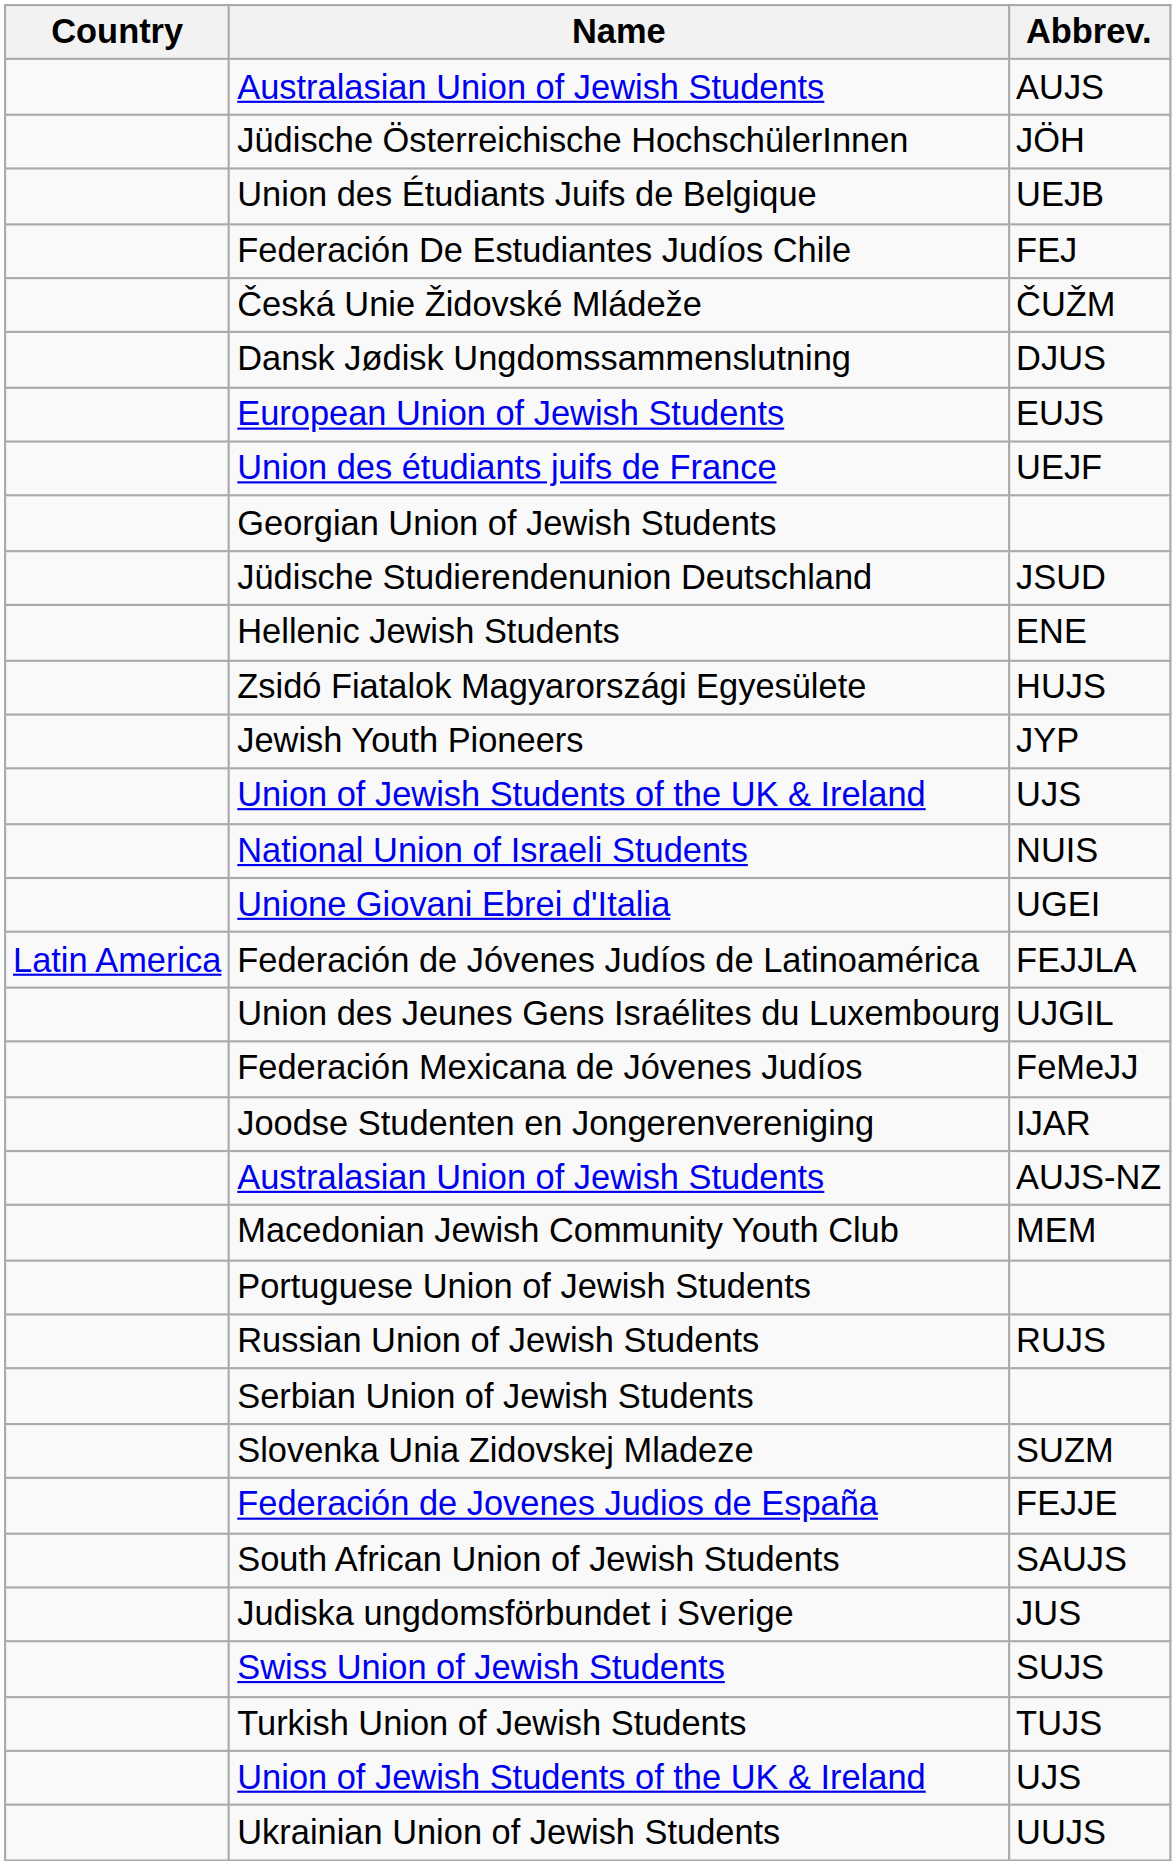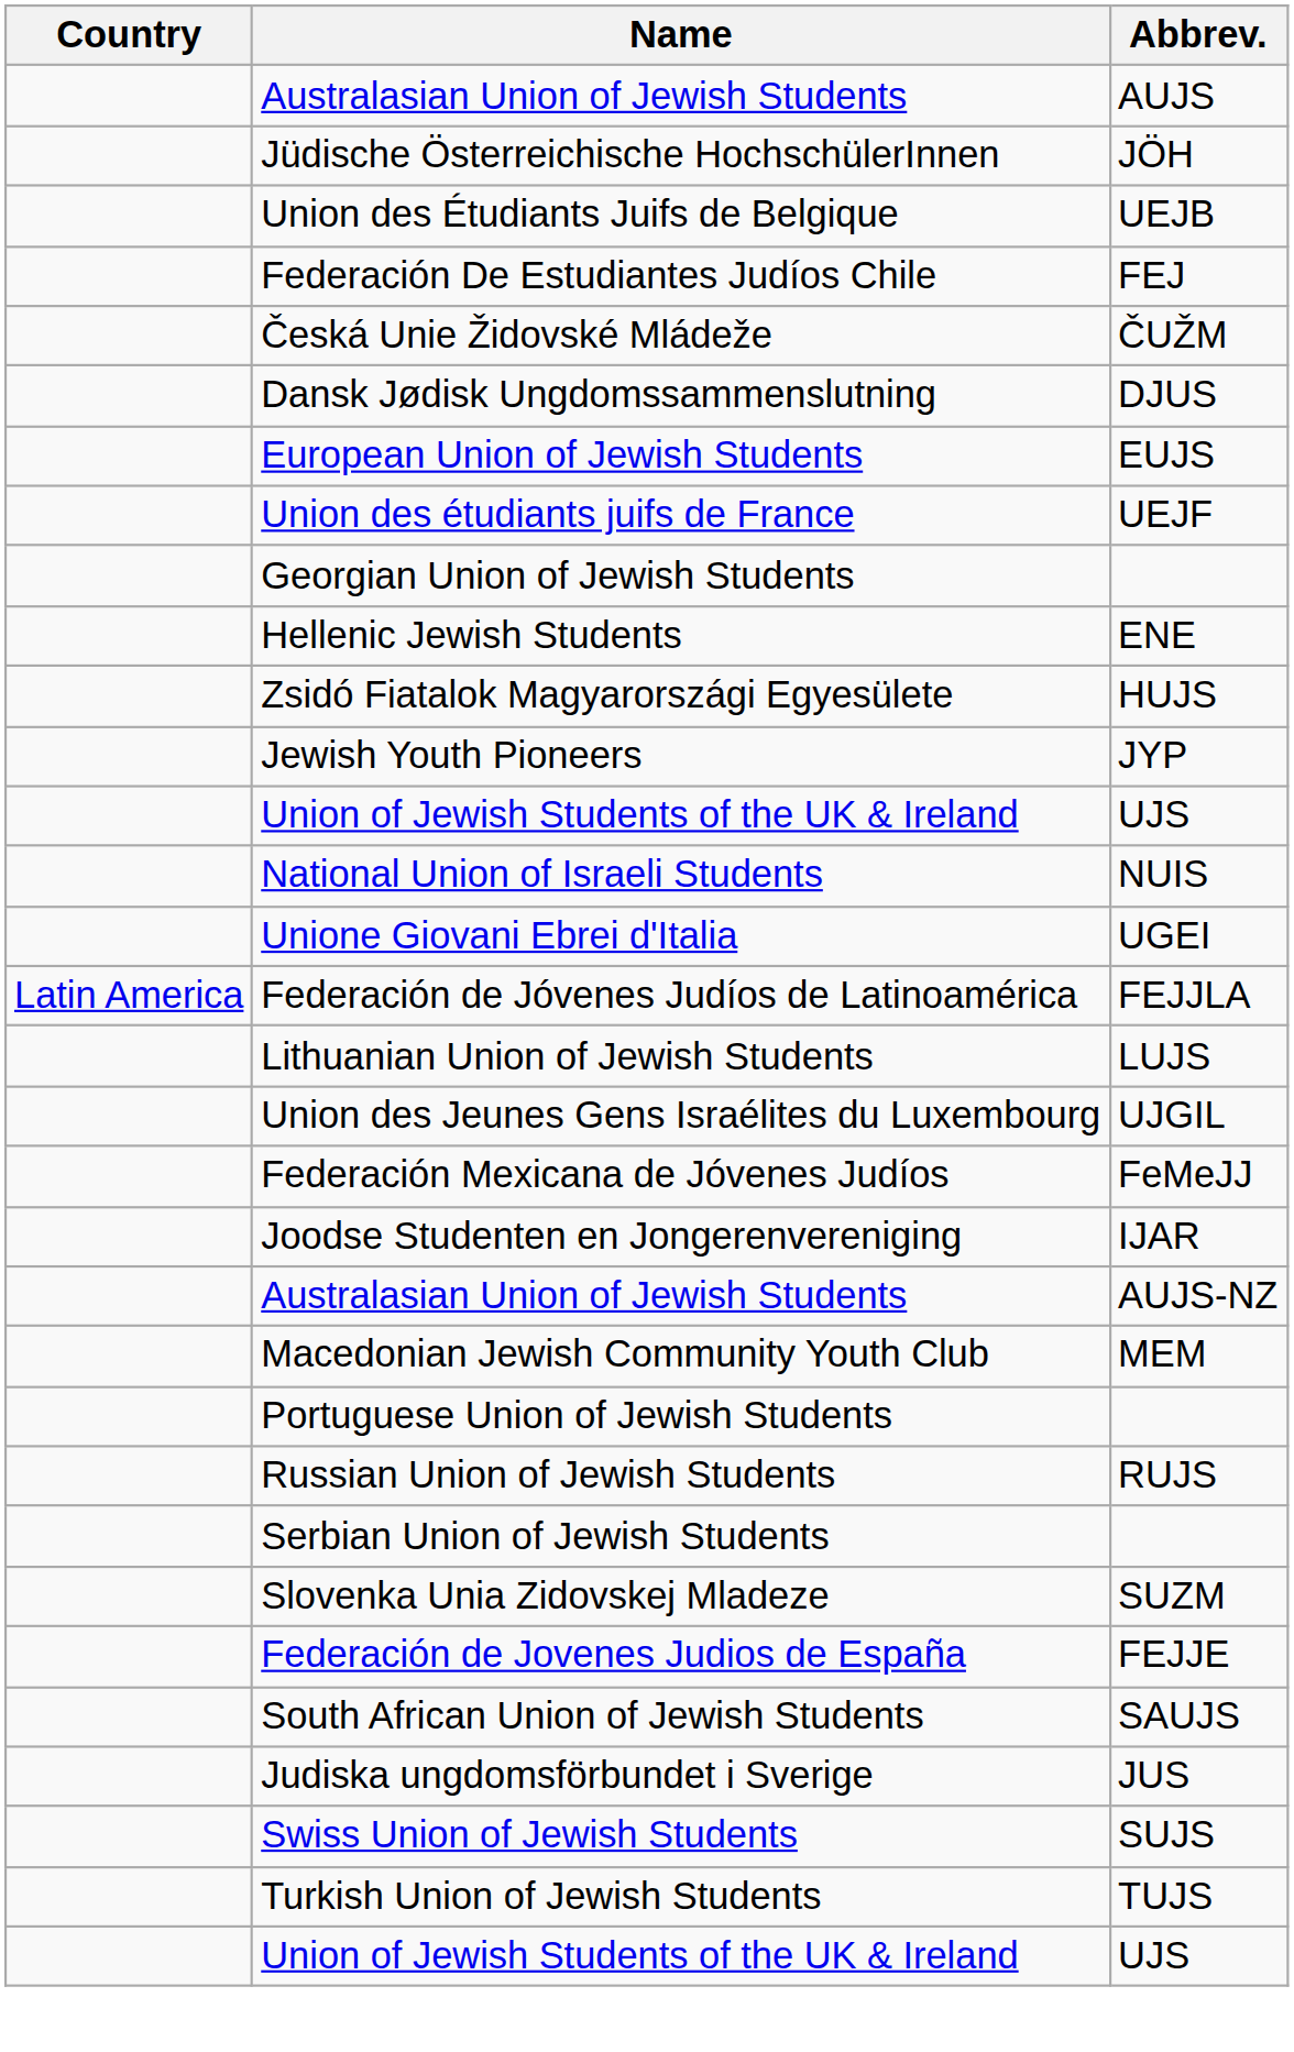 <table class="wikitable">
 <tr>
 <th>Country</th>
 <th>Name</th>
 <th>Abbrev.</th>
 </tr>
 <tr>
 <td></td>
 <td><a href='#'>Australasian Union of Jewish Students</a></td>
 <td>AUJS</td>
 </tr>
 <tr>
 <td></td>
 <td>Jüdische Österreichische HochschülerInnen</td>
 <td>JÖH</td>
 </tr>
 <tr>
 <td></td>
 <td>Union des Étudiants Juifs de Belgique</td>
 <td>UEJB</td>
 </tr>
 <tr>
 <td></td>
 <td>Federación De Estudiantes Judíos Chile</td>
 <td>FEJ</td>
 </tr>
 <tr>
 <td></td>
 <td>Česká Unie Židovské Mládeže</td>
 <td>ČUŽM</td>
 </tr>
 <tr>
 <td></td>
 <td>Dansk Jødisk Ungdomssammenslutning</td>
 <td>DJUS</td>
 </tr>
 <tr>
 <td></td>
 <td><a href='#'>European Union of Jewish Students</a></td>
 <td>EUJS</td>
 </tr>
 <tr>
 <td></td>
 <td><a href='#'>Union des étudiants juifs de France</a></td>
 <td>UEJF</td>
 </tr>
 <tr>
 <td></td>
 <td>Georgian Union of Jewish Students</td>
 <td></td>
 </tr>
 <tr>
 <td></td>
-<td>Jüdische Studierendenunion Deutschland</td>
-<td>JSUD</td>
-</tr>
-<tr>
-<td></td>
 <td>Hellenic Jewish Students</td>
 <td>ENE</td>
 </tr>
 <tr>
 <td></td>
 <td>Zsidó Fiatalok Magyarországi Egyesülete</td>
 <td>HUJS</td>
 </tr>
 <tr>
 <td></td>
 <td>Jewish Youth Pioneers</td>
 <td>JYP</td>
 </tr>
 <tr>
 <td></td>
 <td><a href='#'>Union of Jewish Students of the UK & Ireland</a></td>
 <td>UJS</td>
 </tr>
 <tr>
 <td></td>
 <td><a href='#'>National Union of Israeli Students</a></td>
 <td>NUIS</td>
 </tr>
 <tr>
 <td></td>
 <td><a href='#'>Unione Giovani Ebrei d'Italia</a></td>
 <td>UGEI</td>
 </tr>
 <tr>
 <td><a href='#'>Latin America</a></td>
 <td>Federación de Jóvenes Judíos de Latinoamérica</td>
 <td>FEJJLA</td>
+</tr>
+<tr>
+<td></td>
+<td>Lithuanian Union of Jewish Students</td>
+<td>LUJS</td>
 </tr>
 <tr>
 <td></td>
 <td>Union des Jeunes Gens Israélites du Luxembourg</td>
 <td>UJGIL</td>
 </tr>
 <tr>
 <td></td>
 <td>Federación Mexicana de Jóvenes Judíos</td>
 <td>FeMeJJ</td>
 </tr>
 <tr>
 <td></td>
 <td>Joodse Studenten en Jongerenvereniging</td>
 <td>IJAR</td>
 </tr>
 <tr>
 <td></td>
 <td><a href='#'>Australasian Union of Jewish Students</a></td>
 <td>AUJS-NZ</td>
 </tr>
 <tr>
 <td></td>
 <td>Macedonian Jewish Community Youth Club</td>
 <td>MEM</td>
 </tr>
 <tr>
 <td></td>
 <td>Portuguese Union of Jewish Students</td>
 <td></td>
 </tr>
 <tr>
 <td></td>
 <td>Russian Union of Jewish Students</td>
 <td>RUJS</td>
 </tr>
 <tr>
 <td></td>
 <td>Serbian Union of Jewish Students</td>
 <td></td>
 </tr>
 <tr>
 <td></td>
 <td>Slovenka Unia Zidovskej Mladeze</td>
 <td>SUZM</td>
 </tr>
 <tr>
 <td></td>
 <td><a href='#'>Federación de Jovenes Judios de España</a></td>
 <td>FEJJE</td>
 </tr>
 <tr>
 <td></td>
 <td>South African Union of Jewish Students</td>
 <td>SAUJS</td>
 </tr>
 <tr>
 <td></td>
 <td>Judiska ungdomsförbundet i Sverige</td>
 <td>JUS</td>
 </tr>
 <tr>
 <td></td>
 <td><a href='#'>Swiss Union of Jewish Students</a></td>
 <td>SUJS</td>
 </tr>
 <tr>
 <td></td>
 <td>Turkish Union of Jewish Students</td>
 <td>TUJS</td>
 </tr>
 <tr>
 <td></td>
 <td><a href='#'>Union of Jewish Students of the UK & Ireland</a></td>
 <td>UJS</td>
 </tr>
-<tr>
-<td></td>
-<td>Ukrainian Union of Jewish Students</td>
-<td>UUJS</td>
-</tr>
 </table>
